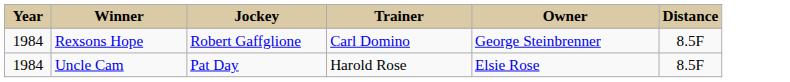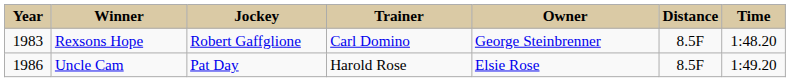 <table class="wikitable sortable">
 <tr>
 <th style="background-color:#DACAA5; width:42px">Year</th>
 <th style="background-color:#DACAA5; width:135px">Winner</th>
 <th style="background-color:#DACAA5; width:140px">Jockey</th>
 <th style="background-color:#DACAA5; width:145px">Trainer</th>
 <th style="background-color:#DACAA5; width:190px">Owner</th>
 <th style="background-color:#DACAA5; width:50px">Distance</th>
+<th style="background-color:#DACAA5; width:60px">Time</th>
 </tr>
 <tr>
-<td align=center>1984</td>
+<td align=center>1983</td>
 <td><a href='#'>Rexsons Hope</a></td>
 <td><a href='#'>Robert Gaffglione</a></td>
 <td><a href='#'>Carl Domino</a></td>
 <td><a href='#'>George Steinbrenner</a></td>
 <td align=center>8.5F</td>
+<td align=center>1:48.20</td>
 </tr>
 <tr>
-<td align=center>1984</td>
+<td align=center>1986</td>
 <td><a href='#'>Uncle Cam</a></td>
 <td><a href='#'>Pat Day</a></td>
 <td>Harold Rose</td>
 <td><a href='#'>Elsie Rose</a></td>
 <td align=center>8.5F</td>
+<td align=center>1:49.20</td>
 </tr>
 </table>
